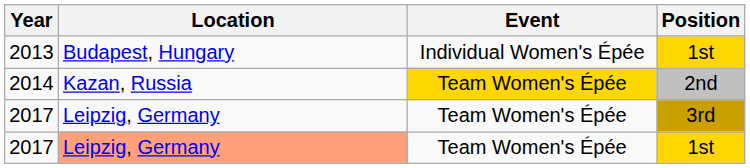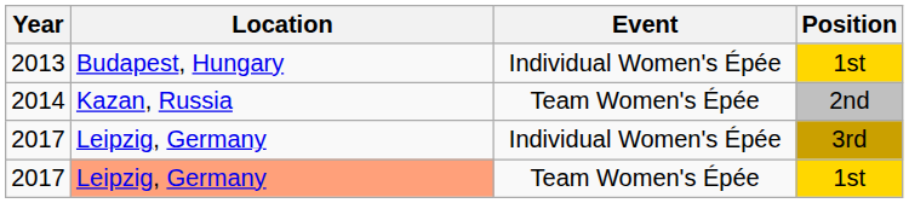 <table class="wikitable" style="text-align:center;">
 <tr>
 <th>Year</th>
 <th style="width:17em">Location</th>
 <th style="width:12em">Event</th>
 <th>Position</th>
 </tr>
 <tr>
 <td>2013</td>
 <td rowspan="1" align="left"> <a href='#'>Budapest</a>, <a href='#'>Hungary</a></td>
 <td>Individual Women's Épée</td>
 <td bgcolor="gold">1st</td>
 </tr>
 <tr>
 <td>2014</td>
 <td rowspan="1" align="left"> <a href='#'>Kazan</a>, <a href='#'>Russia</a></td>
-<td style="background: gold;">Team Women's Épée</td>
+<td>Team Women's Épée</td>
 <td bgcolor="silver">2nd</td>
 </tr>
 <tr>
 <td>2017</td>
 <td rowspan="1" align="left"> <a href='#'>Leipzig</a>, <a href='#'>Germany</a></td>
-<td>Team Women's Épée</td>
+<td>Individual Women's Épée</td>
 <td bgcolor="caramel">3rd</td>
 </tr>
 <tr>
 <td>2017</td>
 <td rowspan="1" align="left" style="background: lightsalmon;"> <a href='#'>Leipzig</a>, <a href='#'>Germany</a></td>
 <td>Team Women's Épée</td>
 <td bgcolor="gold">1st</td>
 </tr>
 </table>
